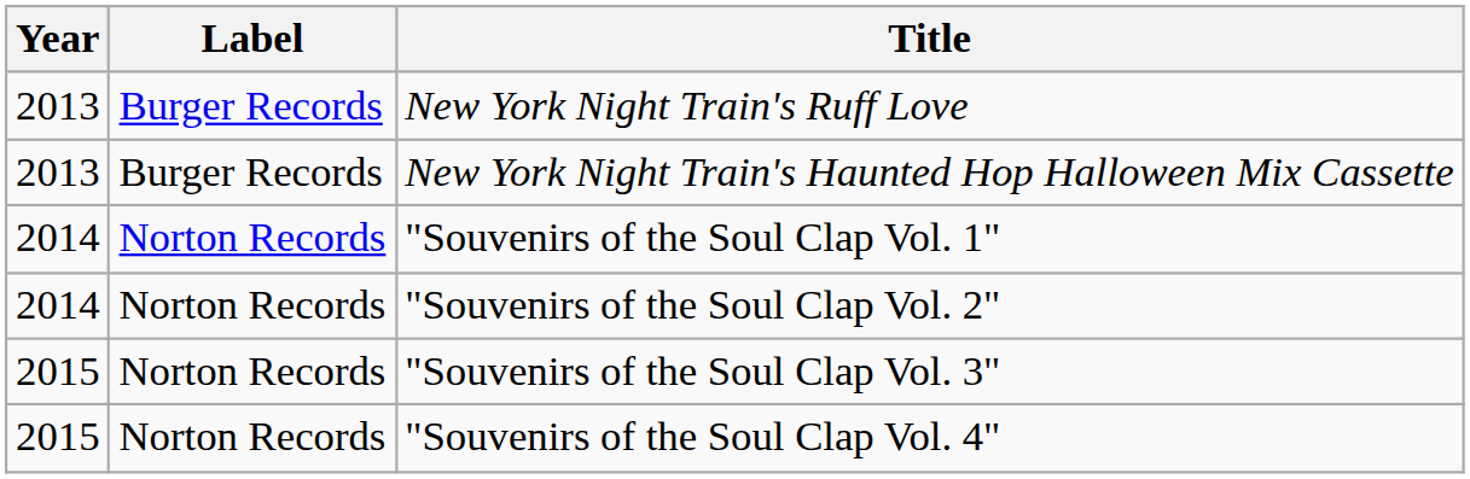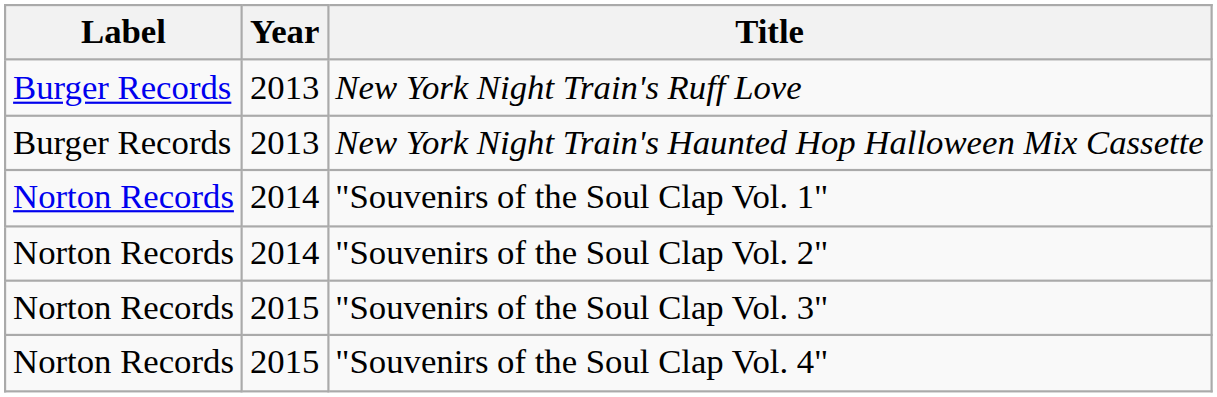 <table class="wikitable">
 <tr>
+<th>Label</th>
 <th>Year</th>
-<th>Label</th>
 <th>Title</th>
 </tr>
 <tr>
+<td><a href='#'>Burger Records</a></td>
 <td>2013</td>
-<td><a href='#'>Burger Records</a></td>
 <td><em>New York Night Train's Ruff Love</em></td>
 </tr>
 <tr>
+<td>Burger Records</td>
 <td>2013</td>
-<td>Burger Records</td>
 <td><em>New York Night Train's Haunted Hop Halloween Mix Cassette</em></td>
 </tr>
 <tr>
+<td><a href='#'>Norton Records</a></td>
 <td>2014</td>
-<td><a href='#'>Norton Records</a></td>
 <td>"Souvenirs of the Soul Clap Vol. 1"</td>
 </tr>
 <tr>
+<td>Norton Records</td>
 <td>2014</td>
-<td>Norton Records</td>
 <td>"Souvenirs of the Soul Clap Vol. 2"</td>
 </tr>
 <tr>
+<td>Norton Records</td>
 <td>2015</td>
-<td>Norton Records</td>
 <td>"Souvenirs of the Soul Clap Vol. 3"</td>
 </tr>
 <tr>
+<td>Norton Records</td>
 <td>2015</td>
-<td>Norton Records</td>
 <td>"Souvenirs of the Soul Clap Vol. 4"</td>
 </tr>
 </table>
